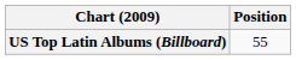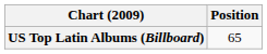 <table class="wikitable plainrowheaders" style="text-align:center">
 <tr>
 <th scope="col">Chart (2009)</th>
 <th scope="col">Position</th>
 </tr>
 <tr>
 <th scope="row">US Top Latin Albums (<em>Billboard</em>)</th>
-<td>55</td>
+<td>65</td>
 </tr>
 </table>
